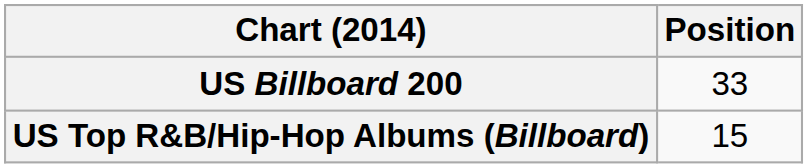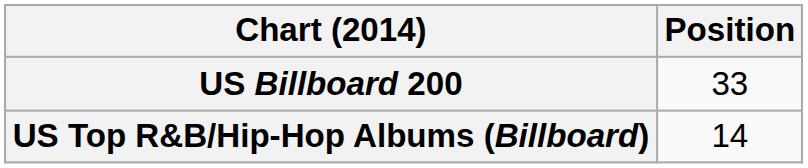 <table class="wikitable sortable plainrowheaders" style="text-align:center">
 <tr>
 <th scope="col">Chart (2014)</th>
 <th scope="col">Position</th>
 </tr>
 <tr>
 <th scope="row">US <em>Billboard</em> 200</th>
 <td align="center">33</td>
 </tr>
 <tr>
 <th scope="row">US Top R&B/Hip-Hop Albums (<em>Billboard</em>)</th>
-<td align="center">15</td>
+<td align="center">14</td>
 </tr>
 </table>
